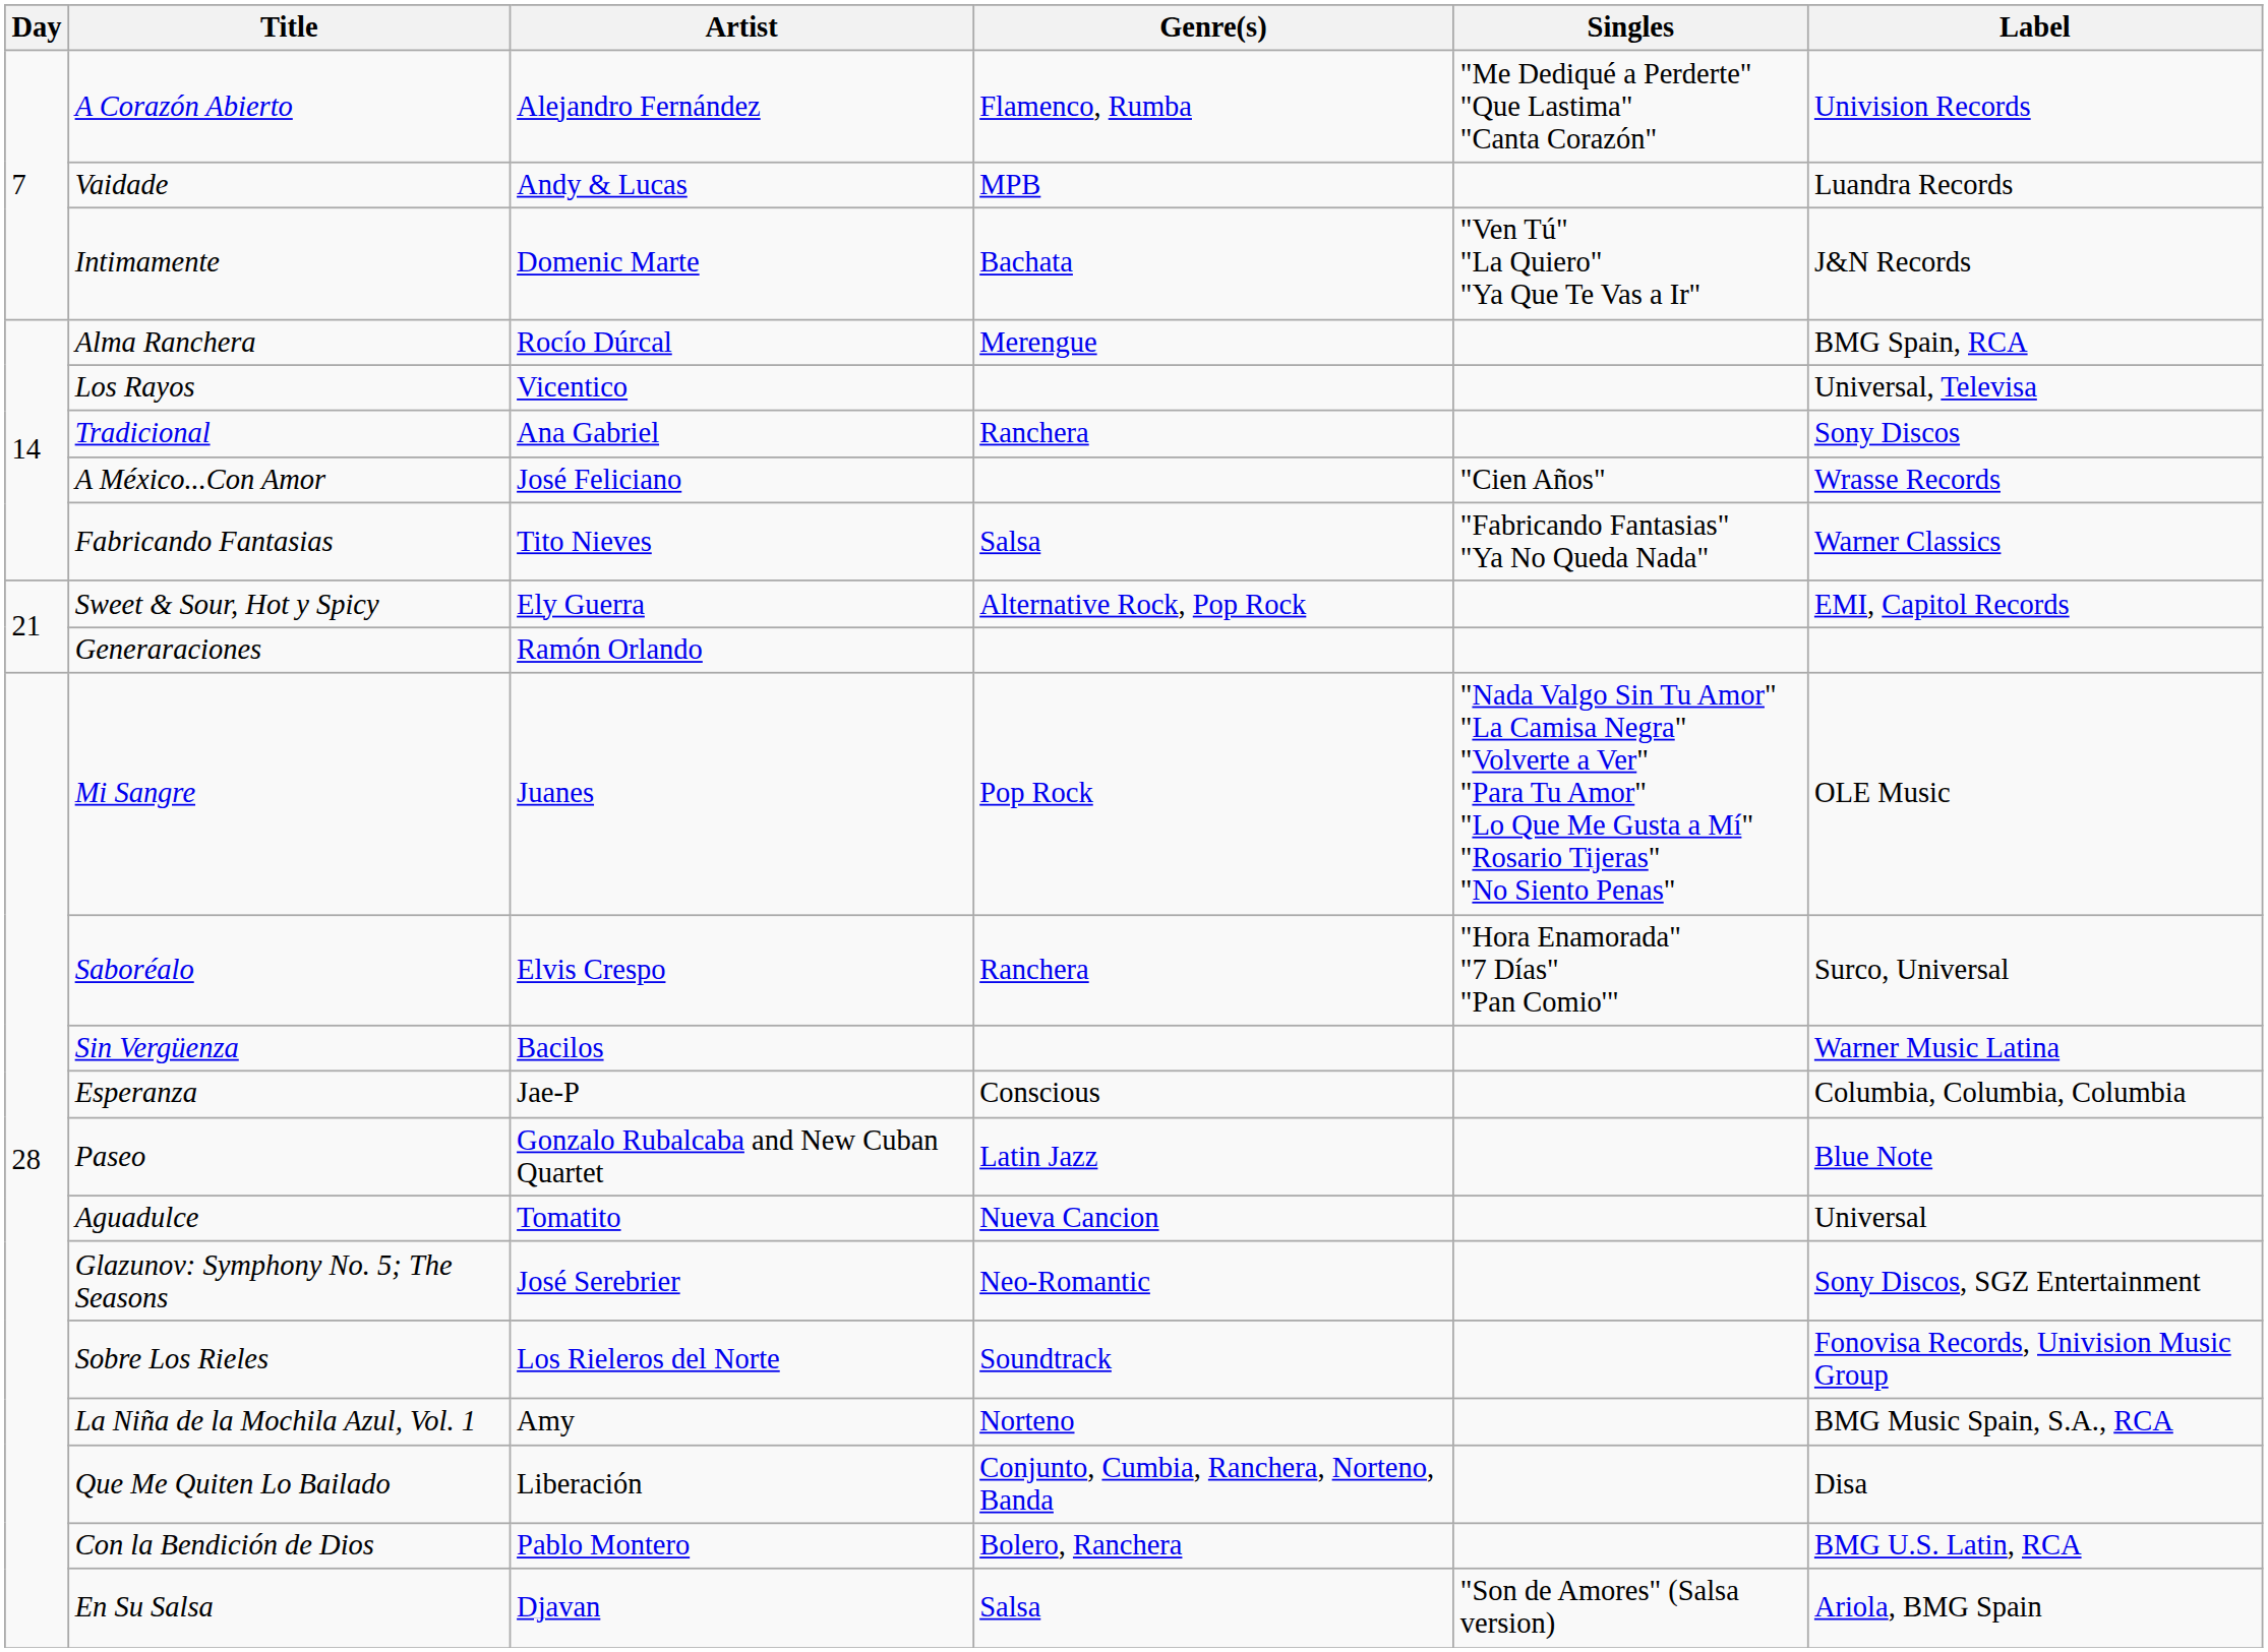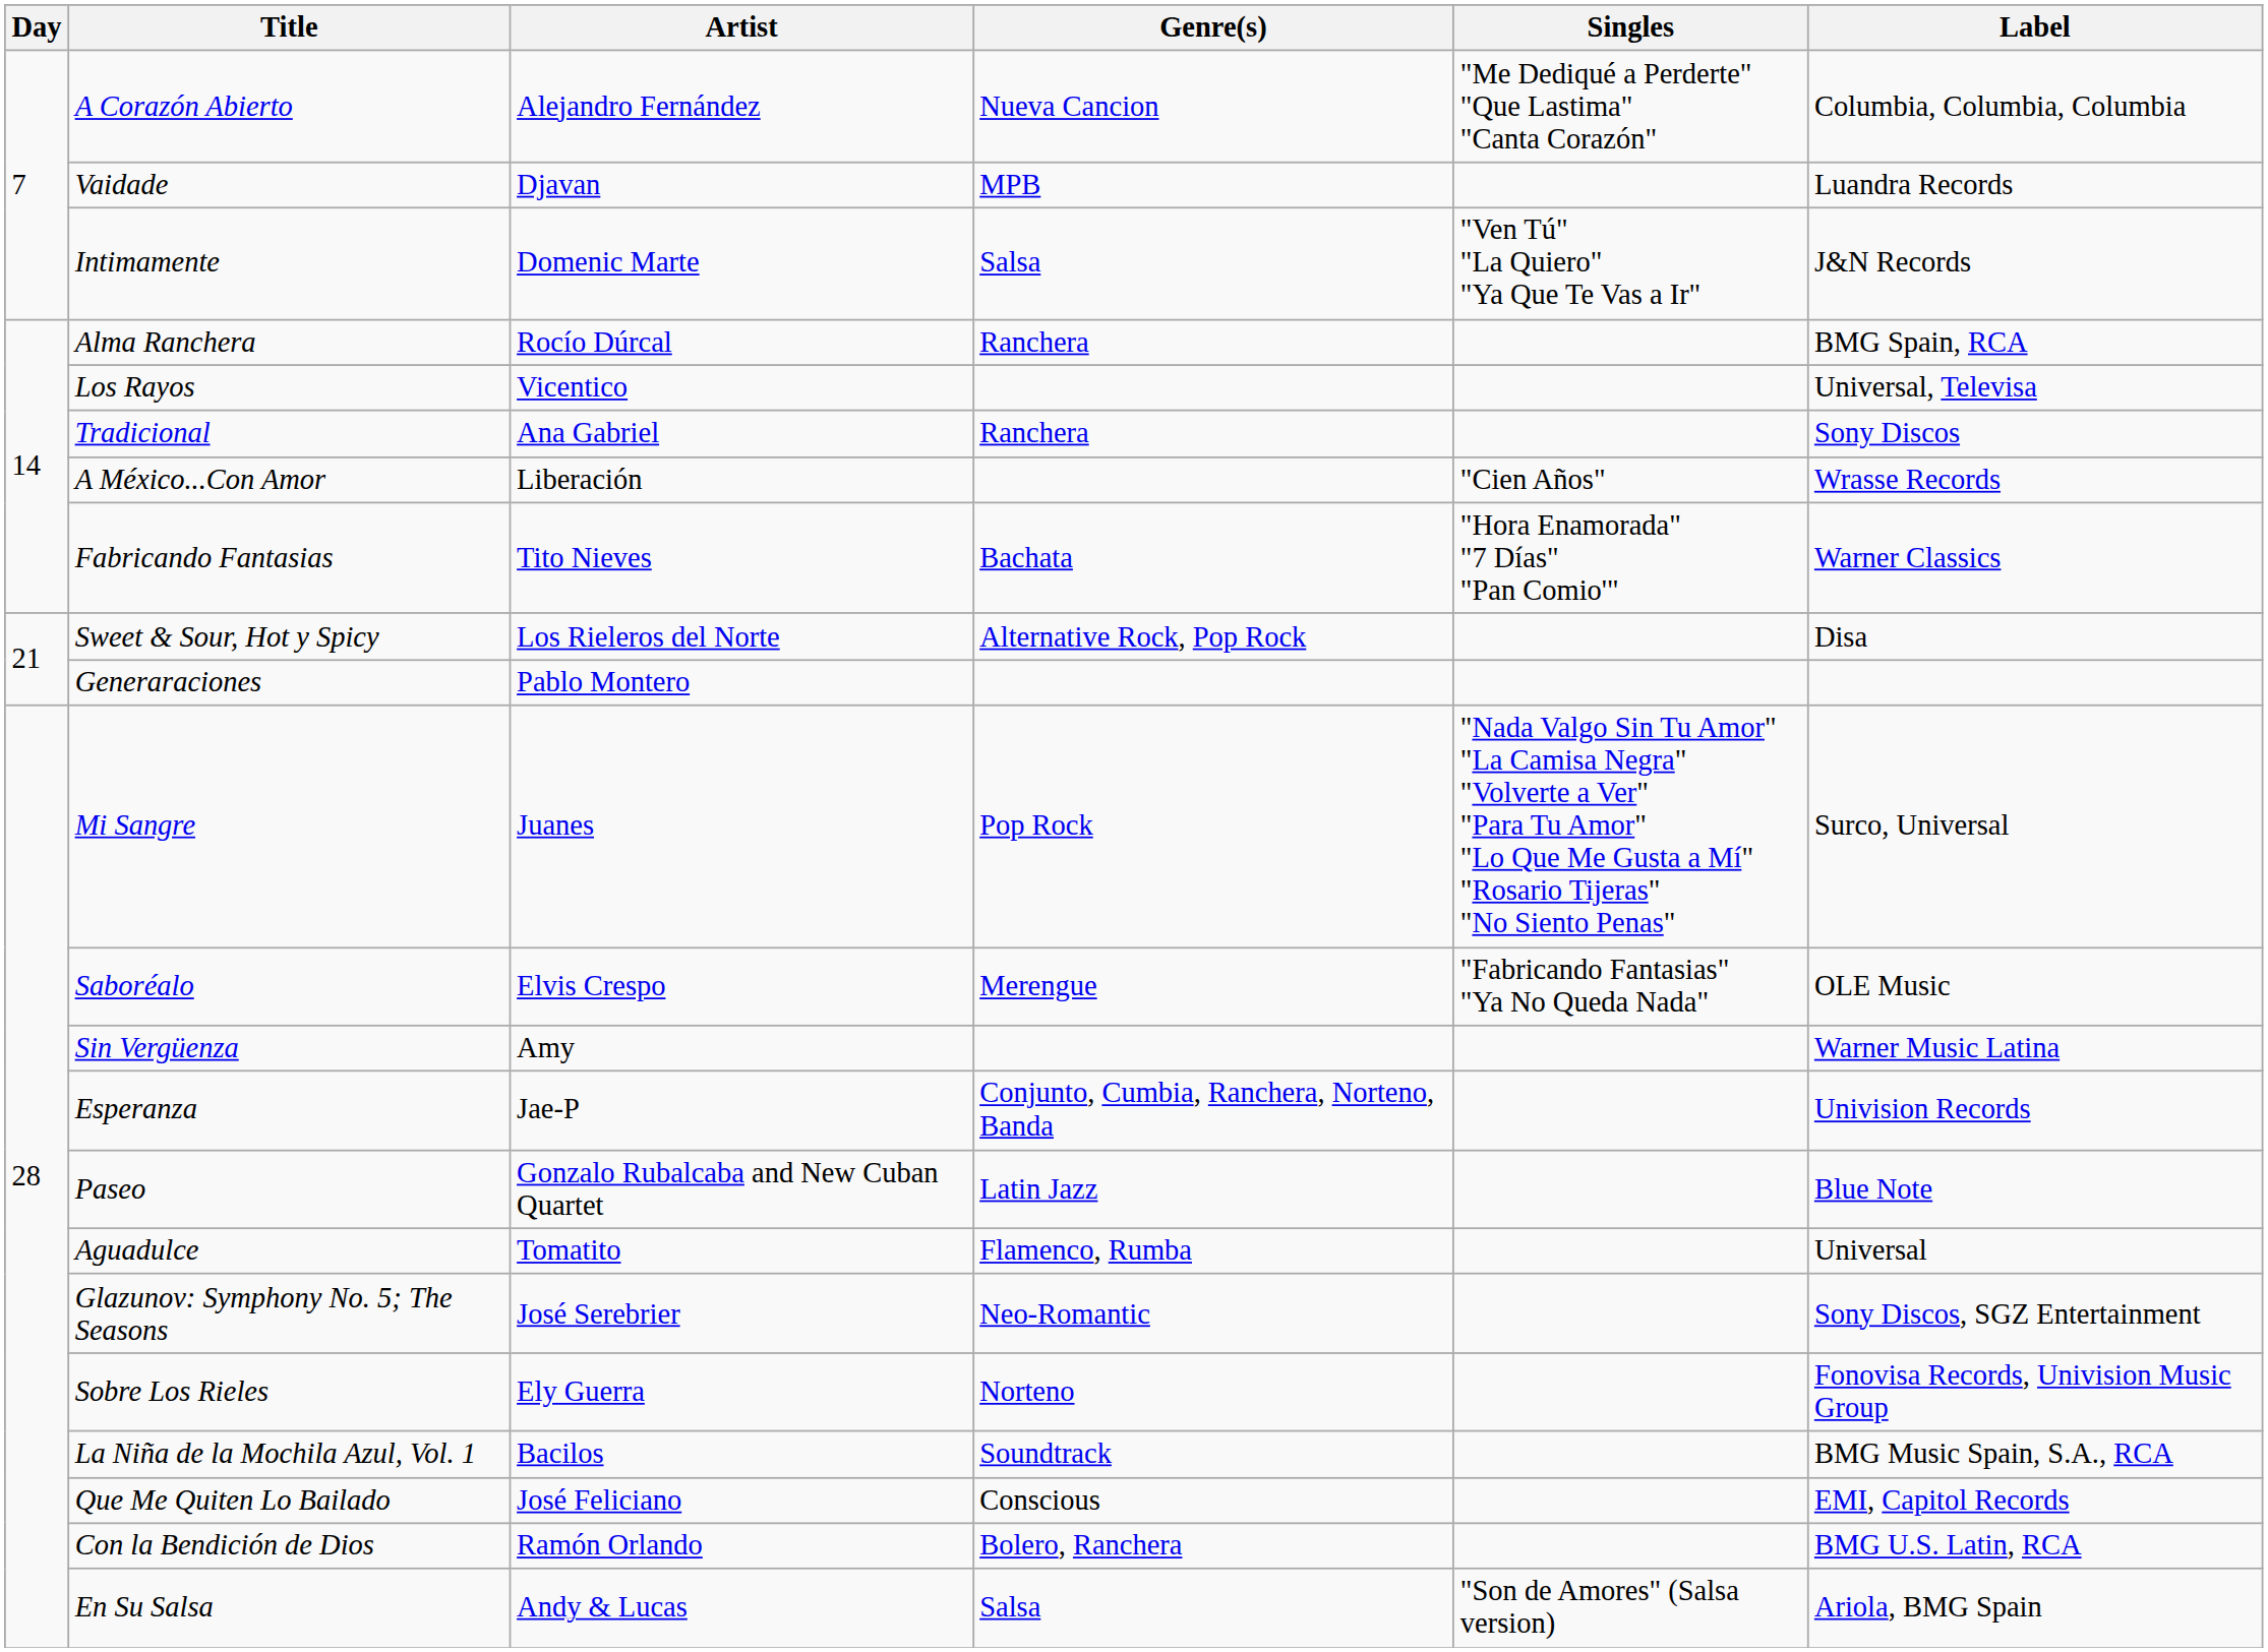 <table class="wikitable sortable" style="text-align: left;">
 <tr>
 <th>Day</th>
 <th>Title</th>
 <th>Artist</th>
 <th>Genre(s)</th>
 <th>Singles</th>
 <th>Label</th>
 </tr>
 <tr>
 <td rowspan="3">7</td>
 <td><em><a href='#'>A Corazón Abierto</a></em></td>
 <td><a href='#'>Alejandro Fernández</a></td>
-<td><a href='#'>Flamenco</a>, <a href='#'>Rumba</a></td>
+<td><a href='#'>Nueva Cancion</a></td>
 <td>"Me Dediqué a Perderte"<br>"Que Lastima"<br>"Canta Corazón"</td>
-<td><a href='#'>Univision Records</a></td>
+<td>Columbia, Columbia, Columbia</td>
 </tr>
 <tr>
 <td><em>Vaidade</em></td>
-<td><a href='#'>Andy & Lucas</a></td>
+<td><a href='#'>Djavan</a></td>
 <td><a href='#'>MPB</a></td>
 <td></td>
 <td>Luandra Records</td>
 </tr>
 <tr>
 <td><em>Intimamente</em></td>
 <td><a href='#'>Domenic Marte</a></td>
-<td><a href='#'>Bachata</a></td>
+<td><a href='#'>Salsa</a></td>
 <td>"Ven Tú"<br>"La Quiero"<br>"Ya Que Te Vas a Ir"</td>
 <td>J&N Records</td>
 </tr>
 <tr>
 <td rowspan="5">14</td>
 <td><em>Alma Ranchera</em></td>
 <td><a href='#'>Rocío Dúrcal</a></td>
-<td><a href='#'>Merengue</a></td>
+<td><a href='#'>Ranchera</a></td>
 <td></td>
 <td>BMG Spain, <a href='#'>RCA</a></td>
 </tr>
 <tr>
 <td><em>Los Rayos</em></td>
 <td><a href='#'>Vicentico</a></td>
 <td></td>
 <td></td>
 <td>Universal, <a href='#'>Televisa</a></td>
 </tr>
 <tr>
 <td><em><a href='#'>Tradicional</a></em></td>
 <td><a href='#'>Ana Gabriel</a></td>
 <td><a href='#'>Ranchera</a></td>
 <td></td>
 <td><a href='#'>Sony Discos</a></td>
 </tr>
 <tr>
 <td><em>A México...Con Amor</em></td>
-<td><a href='#'>José Feliciano</a></td>
+<td>Liberación</td>
 <td></td>
 <td>"Cien Años"</td>
 <td><a href='#'>Wrasse Records</a></td>
 </tr>
 <tr>
 <td><em>Fabricando Fantasias</em></td>
 <td><a href='#'>Tito Nieves</a></td>
-<td><a href='#'>Salsa</a></td>
-<td>"Fabricando Fantasias"<br>"Ya No Queda Nada"</td>
+<td><a href='#'>Bachata</a></td>
+<td>"Hora Enamorada"<br>"7 Días"<br>"Pan Comio'"</td>
 <td><a href='#'>Warner Classics</a></td>
 </tr>
 <tr>
 <td rowspan="2">21</td>
 <td><em>Sweet & Sour, Hot y Spicy</em></td>
-<td><a href='#'>Ely Guerra</a></td>
+<td><a href='#'>Los Rieleros del Norte</a></td>
 <td><a href='#'>Alternative Rock</a>, <a href='#'>Pop Rock</a></td>
 <td></td>
-<td><a href='#'>EMI</a>, <a href='#'>Capitol Records</a></td>
+<td>Disa</td>
 </tr>
 <tr>
 <td><em>Generaraciones</em></td>
-<td><a href='#'>Ramón Orlando</a></td>
+<td><a href='#'>Pablo Montero</a></td>
 <td></td>
 <td></td>
 <td></td>
 </tr>
 <tr>
 <td rowspan="12">28</td>
 <td><em><a href='#'>Mi Sangre</a></em></td>
 <td><a href='#'>Juanes</a></td>
 <td><a href='#'>Pop Rock</a></td>
 <td>"<a href='#'>Nada Valgo Sin Tu Amor</a>"<br>"<a href='#'>La Camisa Negra</a>"<br>"<a href='#'>Volverte a Ver</a>"<br>"<a href='#'>Para Tu Amor</a>"<br>"<a href='#'>Lo Que Me Gusta a Mí</a>"<br>"<a href='#'>Rosario Tijeras</a>"<br>"<a href='#'>No Siento Penas</a>"</td>
-<td>OLE Music</td>
+<td>Surco, Universal</td>
 </tr>
 <tr>
 <td><em><a href='#'>Saboréalo</a></em></td>
 <td><a href='#'>Elvis Crespo</a></td>
-<td><a href='#'>Ranchera</a></td>
-<td>"Hora Enamorada"<br>"7 Días"<br>"Pan Comio'"</td>
-<td>Surco, Universal</td>
+<td><a href='#'>Merengue</a></td>
+<td>"Fabricando Fantasias"<br>"Ya No Queda Nada"</td>
+<td>OLE Music</td>
 </tr>
 <tr>
 <td><em><a href='#'>Sin Vergüenza</a></em></td>
-<td><a href='#'>Bacilos</a></td>
+<td>Amy</td>
 <td></td>
 <td></td>
 <td><a href='#'>Warner Music Latina</a></td>
 </tr>
 <tr>
 <td><em>Esperanza</em></td>
 <td>Jae-P</td>
-<td>Conscious</td>
+<td><a href='#'>Conjunto</a>, <a href='#'>Cumbia</a>, <a href='#'>Ranchera</a>, <a href='#'>Norteno</a>, <a href='#'>Banda</a></td>
 <td></td>
-<td>Columbia, Columbia, Columbia</td>
+<td><a href='#'>Univision Records</a></td>
 </tr>
 <tr>
 <td><em>Paseo</em></td>
 <td><a href='#'>Gonzalo Rubalcaba</a> and New Cuban Quartet</td>
 <td><a href='#'>Latin Jazz</a></td>
 <td></td>
 <td><a href='#'>Blue Note</a></td>
 </tr>
 <tr>
 <td><em>Aguadulce</em></td>
 <td><a href='#'>Tomatito</a></td>
-<td><a href='#'>Nueva Cancion</a></td>
+<td><a href='#'>Flamenco</a>, <a href='#'>Rumba</a></td>
 <td></td>
 <td>Universal</td>
 </tr>
 <tr>
 <td><em>Glazunov: Symphony No. 5; The Seasons</em></td>
 <td><a href='#'>José Serebrier</a></td>
 <td><a href='#'>Neo-Romantic</a></td>
 <td></td>
 <td><a href='#'>Sony Discos</a>, SGZ Entertainment</td>
 </tr>
 <tr>
 <td><em>Sobre Los Rieles</em></td>
-<td><a href='#'>Los Rieleros del Norte</a></td>
-<td><a href='#'>Soundtrack</a></td>
+<td><a href='#'>Ely Guerra</a></td>
+<td><a href='#'>Norteno</a></td>
 <td></td>
 <td><a href='#'>Fonovisa Records</a>, <a href='#'>Univision Music Group</a></td>
 </tr>
 <tr>
 <td><em>La Niña de la Mochila Azul, Vol. 1</em></td>
-<td>Amy</td>
-<td><a href='#'>Norteno</a></td>
+<td><a href='#'>Bacilos</a></td>
+<td><a href='#'>Soundtrack</a></td>
 <td></td>
 <td>BMG Music Spain, S.A., <a href='#'>RCA</a></td>
 </tr>
 <tr>
 <td><em>Que Me Quiten Lo Bailado</em></td>
-<td>Liberación</td>
-<td><a href='#'>Conjunto</a>, <a href='#'>Cumbia</a>, <a href='#'>Ranchera</a>, <a href='#'>Norteno</a>, <a href='#'>Banda</a></td>
+<td><a href='#'>José Feliciano</a></td>
+<td>Conscious</td>
 <td></td>
-<td>Disa</td>
+<td><a href='#'>EMI</a>, <a href='#'>Capitol Records</a></td>
 </tr>
 <tr>
 <td><em>Con la Bendición de Dios</em></td>
-<td><a href='#'>Pablo Montero</a></td>
+<td><a href='#'>Ramón Orlando</a></td>
 <td><a href='#'>Bolero</a>, <a href='#'>Ranchera</a></td>
 <td></td>
 <td><a href='#'>BMG U.S. Latin</a>, <a href='#'>RCA</a></td>
 </tr>
 <tr>
 <td><em>En Su Salsa</em></td>
-<td><a href='#'>Djavan</a></td>
+<td><a href='#'>Andy & Lucas</a></td>
 <td><a href='#'>Salsa</a></td>
 <td>"Son de Amores" (Salsa version)</td>
 <td><a href='#'>Ariola</a>, BMG Spain</td>
 </tr>
 </table>
